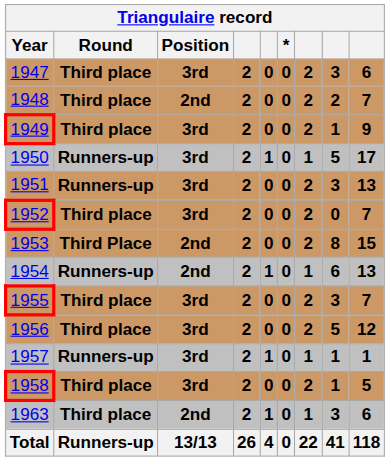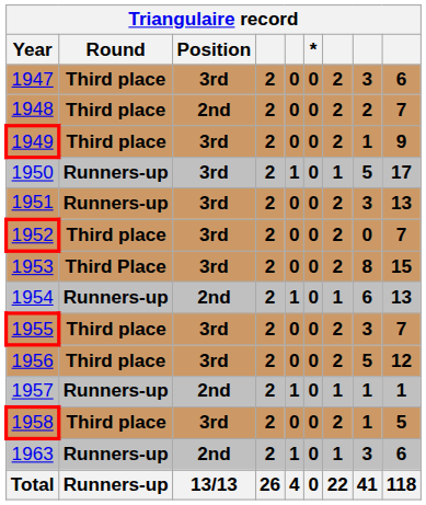 <table class="wikitable" style="text-align: center;">
 <tr>
 <th colspan=10><a href='#'>Triangulaire</a> record</th>
 </tr>
 <tr>
 <th>Year</th>
 <th>Round</th>
 <th>Position</th>
 <th></th>
 <th></th>
 <th>*</th>
 <th></th>
 <th></th>
 <th></th>
 </tr>
 <tr style="background:#c96;">
 <td> <a href='#'>1947</a></td>
 <td><strong>Third place</strong></td>
 <td><strong>3rd</strong></td>
 <td><strong>2</strong></td>
 <td><strong>0</strong></td>
 <td><strong>0</strong></td>
 <td><strong>2</strong></td>
 <td><strong>3</strong></td>
 <td><strong>6</strong></td>
 </tr>
 <tr style="background:#c96;">
 <td> <a href='#'>1948</a></td>
 <td><strong>Third place</strong></td>
 <td><strong>2nd</strong></td>
 <td><strong>2</strong></td>
 <td><strong>0</strong></td>
 <td><strong>0</strong></td>
 <td><strong>2</strong></td>
 <td><strong>2</strong></td>
 <td><strong>7</strong></td>
 </tr>
 <tr style="background:#c96;">
 <td style="border: 3px solid red"> <a href='#'>1949</a></td>
 <td><strong>Third place</strong></td>
 <td><strong>3rd</strong></td>
 <td><strong>2</strong></td>
 <td><strong>0</strong></td>
 <td><strong>0</strong></td>
 <td><strong>2</strong></td>
 <td><strong>1</strong></td>
 <td><strong>9</strong></td>
 </tr>
 <tr style="background:silver;">
 <td> <a href='#'>1950</a></td>
 <td><strong>Runners-up</strong></td>
 <td><strong>3rd</strong></td>
 <td><strong>2</strong></td>
 <td><strong>1</strong></td>
 <td><strong>0</strong></td>
 <td><strong>1</strong></td>
 <td><strong>5</strong></td>
 <td><strong>17</strong></td>
 </tr>
 <tr style="background:#c96;">
 <td> <a href='#'>1951</a></td>
 <td><strong>Runners-up</strong></td>
 <td><strong>3rd</strong></td>
 <td><strong>2</strong></td>
 <td><strong>0</strong></td>
 <td><strong>0</strong></td>
 <td><strong>2</strong></td>
 <td><strong>3</strong></td>
 <td><strong>13</strong></td>
 </tr>
 <tr style="background:#c96;">
 <td style="border: 3px solid red"> <a href='#'>1952</a></td>
 <td><strong>Third place</strong></td>
 <td><strong>3rd</strong></td>
 <td><strong>2</strong></td>
 <td><strong>0</strong></td>
 <td><strong>0</strong></td>
 <td><strong>2</strong></td>
 <td><strong>0</strong></td>
 <td><strong>7</strong></td>
 </tr>
 <tr style="background:#c96;">
 <td> <a href='#'>1953</a></td>
 <td><strong>Third Place</strong></td>
-<td><strong>2nd</strong></td>
+<td><strong>3rd</strong></td>
 <td><strong>2</strong></td>
 <td><strong>0</strong></td>
 <td><strong>0</strong></td>
 <td><strong>2</strong></td>
 <td><strong>8</strong></td>
 <td><strong>15</strong></td>
 </tr>
 <tr style="background:silver;">
 <td> <a href='#'>1954</a></td>
 <td><strong>Runners-up</strong></td>
 <td><strong>2nd</strong></td>
 <td><strong>2</strong></td>
 <td><strong>1</strong></td>
 <td><strong>0</strong></td>
 <td><strong>1</strong></td>
 <td><strong>6</strong></td>
 <td><strong>13</strong></td>
 </tr>
 <tr style="background:#c96;">
 <td style="border: 3px solid red"> <a href='#'>1955</a></td>
 <td><strong>Third place</strong></td>
 <td><strong>3rd</strong></td>
 <td><strong>2</strong></td>
 <td><strong>0</strong></td>
 <td><strong>0</strong></td>
 <td><strong>2</strong></td>
 <td><strong>3</strong></td>
 <td><strong>7</strong></td>
 </tr>
 <tr style="background:#c96;">
 <td> <a href='#'>1956</a></td>
 <td><strong>Third place</strong></td>
 <td><strong>3rd</strong></td>
 <td><strong>2</strong></td>
 <td><strong>0</strong></td>
 <td><strong>0</strong></td>
 <td><strong>2</strong></td>
 <td><strong>5</strong></td>
 <td><strong>12</strong></td>
 </tr>
 <tr style="background:silver;">
 <td> <a href='#'>1957</a></td>
 <td><strong>Runners-up</strong></td>
-<td><strong>3rd</strong></td>
+<td><strong>2nd</strong></td>
 <td><strong>2</strong></td>
 <td><strong>1</strong></td>
 <td><strong>0</strong></td>
 <td><strong>1</strong></td>
 <td><strong>1</strong></td>
 <td><strong>1</strong></td>
 </tr>
 <tr style="background:#c96;">
 <td style="border: 3px solid red"> <a href='#'>1958</a></td>
 <td><strong>Third place</strong></td>
 <td><strong>3rd</strong></td>
 <td><strong>2</strong></td>
 <td><strong>0</strong></td>
 <td><strong>0</strong></td>
 <td><strong>2</strong></td>
 <td><strong>1</strong></td>
 <td><strong>5</strong></td>
 </tr>
 <tr style="background:silver;">
 <td> <a href='#'>1963</a></td>
-<td><strong>Third place</strong></td>
+<td><strong>Runners-up</strong></td>
 <td><strong>2nd</strong></td>
 <td><strong>2</strong></td>
 <td><strong>1</strong></td>
 <td><strong>0</strong></td>
 <td><strong>1</strong></td>
 <td><strong>3</strong></td>
 <td><strong>6</strong></td>
 </tr>
 <tr>
 <th>Total</th>
 <th>Runners-up</th>
 <th>13/13</th>
 <th>26</th>
 <th>4</th>
 <th>0</th>
 <th>22</th>
 <th>41</th>
 <th>118</th>
 </tr>
 </table>
